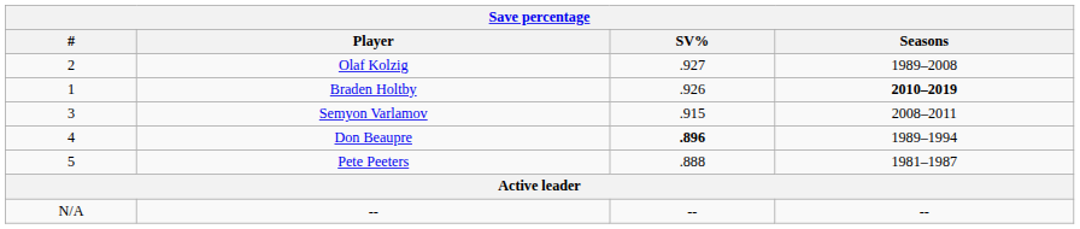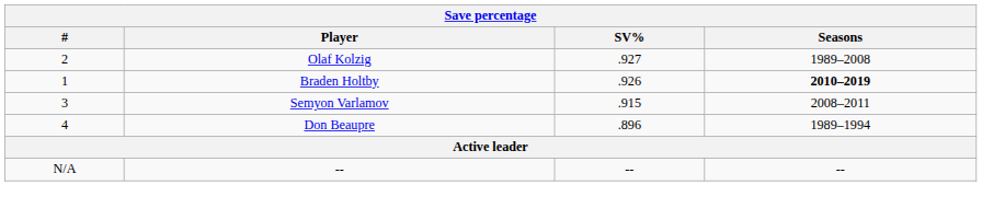 <table class="wikitable" style="text-align: center; font-size: 95%" width="70%">
 <tr>
 <th colspan="4"><a href='#'>Save percentage</a></th>
 </tr>
 <tr>
 <th>#</th>
 <th>Player</th>
 <th>SV%</th>
 <th>Seasons</th>
 </tr>
 <tr>
 <td>2</td>
 <td><a href='#'>Olaf Kolzig</a></td>
 <td>.927</td>
 <td>1989–2008</td>
 </tr>
 <tr>
 <td>1</td>
 <td><a href='#'>Braden Holtby</a></td>
 <td>.926</td>
 <td><strong>2010–2019</strong></td>
 </tr>
 <tr>
 <td>3</td>
 <td><a href='#'>Semyon Varlamov</a></td>
 <td>.915</td>
 <td>2008–2011</td>
 </tr>
 <tr>
 <td>4</td>
 <td><a href='#'>Don Beaupre</a></td>
-<td><strong>.896</strong></td>
+<td>.896</td>
 <td>1989–1994</td>
-</tr>
-<tr>
-<td>5</td>
-<td><a href='#'>Pete Peeters</a></td>
-<td>.888</td>
-<td>1981–1987</td>
 </tr>
 <tr>
 <th colspan="4">Active leader</th>
 </tr>
 <tr>
 <td>N/A</td>
 <td>--</td>
 <td>--</td>
 <td>--</td>
 </tr>
 </table>
